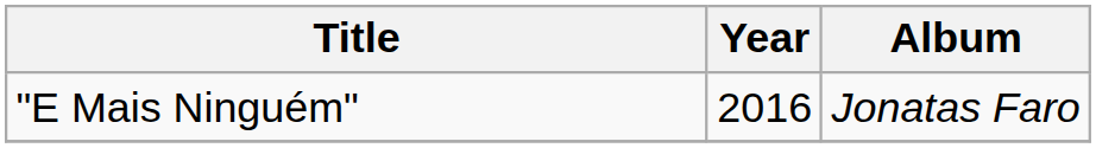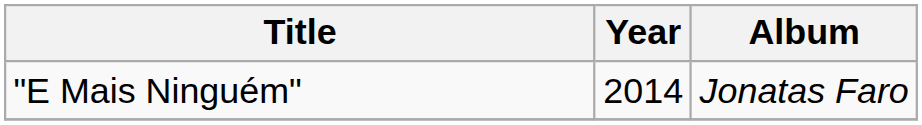 <table class="wikitable">
 <tr>
 <th style="width:16em;">Title</th>
 <th>Year</th>
 <th>Album</th>
 </tr>
 <tr>
 <td>"E Mais Ninguém"</td>
-<td>2016</td>
+<td>2014</td>
 <td align="center"><em>Jonatas Faro</em></td>
 </tr>
 <tr>
 </tr>
 </table>
